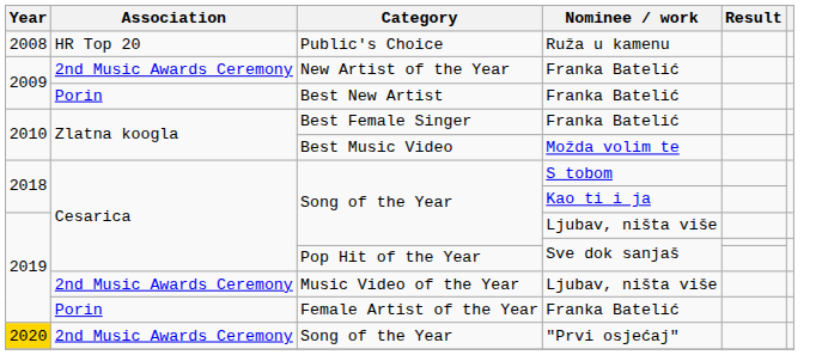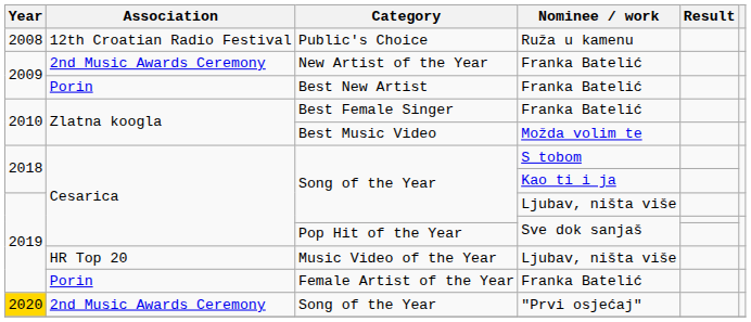 <table class="wikitable sortable">
 <tr>
 <th>Year</th>
 <th>Association</th>
 <th>Category</th>
 <th>Nominee / work</th>
 <th>Result</th>
 <th class="unsortable"></th>
 </tr>
 <tr>
 <td>2008</td>
-<td>HR Top 20</td>
+<td>12th Croatian Radio Festival</td>
 <td>Public's Choice</td>
 <td>Ruža u kamenu</td>
 <td></td>
 <td></td>
 </tr>
 <tr>
 <td rowspan="2">2009</td>
 <td><a href='#'>2nd Music Awards Ceremony</a></td>
 <td>New Artist of the Year</td>
 <td>Franka Batelić</td>
 <td></td>
 <td></td>
 </tr>
 <tr>
 <td rowspan="1"><a href='#'>Porin</a></td>
 <td>Best New Artist</td>
 <td>Franka Batelić</td>
 <td></td>
 <td></td>
 </tr>
 <tr>
 <td rowspan="2">2010</td>
 <td rowspan="2">Zlatna koogla</td>
 <td>Best Female Singer</td>
 <td>Franka Batelić</td>
 <td></td>
 <td></td>
 </tr>
 <tr>
 <td>Best Music Video</td>
 <td><a href='#'>Možda volim te</a></td>
 <td></td>
 <td></td>
 </tr>
 <tr>
 <td rowspan="2">2018</td>
 <td rowspan="5">Cesarica</td>
 <td rowspan="4">Song of the Year</td>
 <td><a href='#'>S tobom</a></td>
 <td></td>
 <td rowspan="2"></td>
 </tr>
 <tr>
 <td><a href='#'>Kao ti i ja</a></td>
 <td></td>
 </tr>
 <tr>
 <td rowspan="5">2019</td>
 <td>Ljubav, ništa više</td>
 <td></td>
 <td rowspan="1"></td>
 </tr>
 <tr>
 <td rowspan="2">Sve dok sanjaš</td>
 <td></td>
 <td rowspan="2"></td>
 </tr>
 <tr>
 <td rowspan="1">Pop Hit of the Year</td>
 <td></td>
 </tr>
 <tr>
-<td><a href='#'>2nd Music Awards Ceremony</a></td>
+<td>HR Top 20</td>
 <td>Music Video of the Year</td>
 <td>Ljubav, ništa više</td>
 <td></td>
 <td></td>
 </tr>
 <tr>
 <td rowspan="1"><a href='#'>Porin</a></td>
 <td>Female Artist of the Year</td>
 <td>Franka Batelić</td>
 <td></td>
 <td></td>
 </tr>
 <tr>
 <td rowspan="1" style="background: gold;">2020</td>
 <td><a href='#'>2nd Music Awards Ceremony</a></td>
 <td>Song of the Year</td>
 <td>"Prvi osjećaj"</td>
 <td></td>
 <td></td>
 </tr>
 <tr>
 </tr>
 </table>
